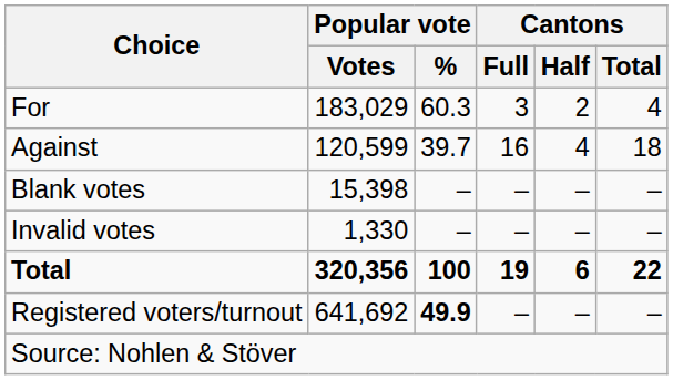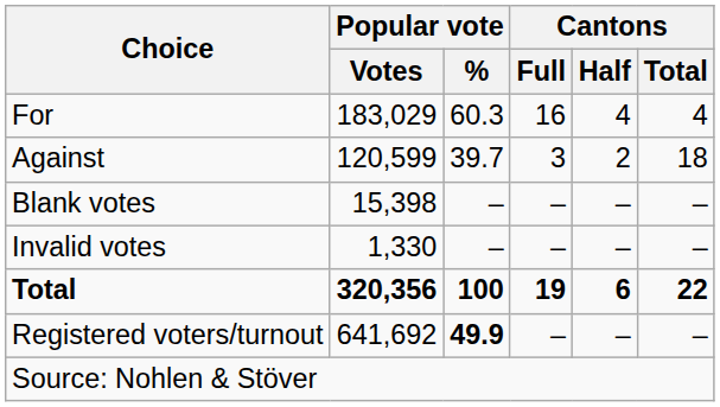 <table class=wikitable style=text-align:right>
 <tr>
 <th rowspan=2>Choice</th>
 <th colspan=2>Popular vote</th>
 <th colspan=3>Cantons</th>
 </tr>
 <tr>
 <th>Votes</th>
 <th>%</th>
 <th>Full</th>
 <th>Half</th>
 <th>Total</th>
 </tr>
 <tr>
 <td align=left>For</td>
 <td>183,029</td>
 <td>60.3</td>
-<td>3</td>
-<td>2</td>
+<td>16</td>
+<td>4</td>
 <td>4</td>
 </tr>
 <tr>
 <td align=left>Against</td>
 <td>120,599</td>
 <td>39.7</td>
-<td>16</td>
-<td>4</td>
+<td>3</td>
+<td>2</td>
 <td>18</td>
 </tr>
 <tr>
 <td align=left>Blank votes</td>
 <td>15,398</td>
 <td>–</td>
 <td>–</td>
 <td>–</td>
 <td>–</td>
 </tr>
 <tr>
 <td align=left>Invalid votes</td>
 <td>1,330</td>
 <td>–</td>
 <td>–</td>
 <td>–</td>
 <td>–</td>
 </tr>
 <tr>
 <td align=left><strong>Total</strong></td>
 <td><strong>320,356</strong></td>
 <td><strong>100</strong></td>
 <td><strong>19</strong></td>
 <td><strong>6</strong></td>
 <td><strong>22</strong></td>
 </tr>
 <tr>
 <td align=left>Registered voters/turnout</td>
 <td>641,692</td>
 <td><strong>49.9</strong></td>
 <td>–</td>
 <td>–</td>
 <td>–</td>
 </tr>
 <tr>
 <td align=left colspan=6>Source: Nohlen & Stöver</td>
 </tr>
 </table>
